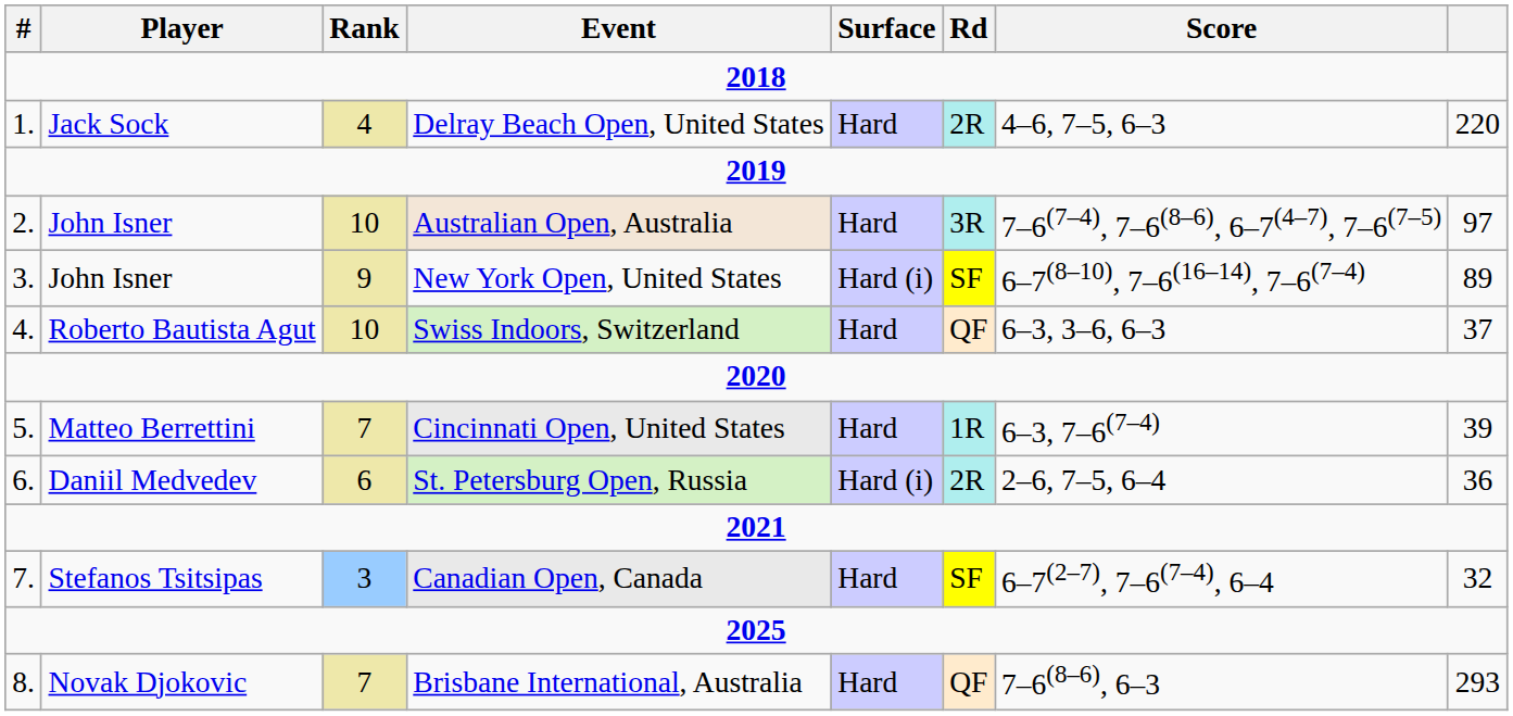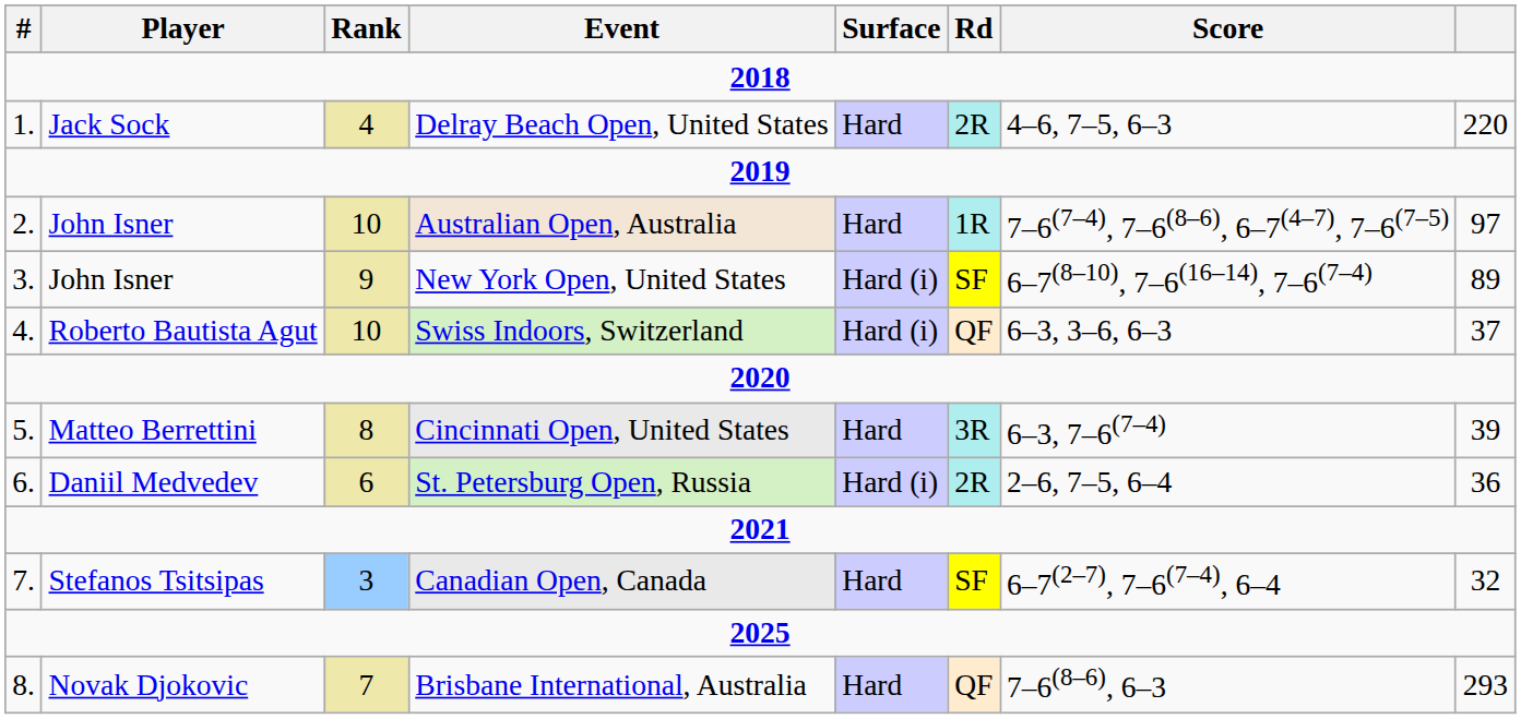 <table class="wikitable sortable">
 <tr>
 <th>#</th>
 <th>Player</th>
 <th>Rank</th>
 <th>Event</th>
 <th>Surface</th>
 <th>Rd</th>
 <th class="unsortable">Score</th>
 <th></th>
 </tr>
 <tr>
 <td colspan="8" style="text-align:center"><strong><a href='#'>2018</a></strong></td>
 </tr>
 <tr>
 <td>1.</td>
 <td> <a href='#'>Jack Sock</a></td>
 <td align=center bgcolor=eee8aa>4</td>
 <td><a href='#'>Delray Beach Open</a>, United States</td>
 <td bgcolor=ccccff>Hard</td>
 <td bgcolor=afeeee>2R</td>
 <td>4–6, 7–5, 6–3</td>
 <td align=center>220</td>
 </tr>
 <tr>
 <td colspan="8" style="text-align:center"><strong><a href='#'>2019</a></strong></td>
 </tr>
 <tr>
 <td>2.</td>
 <td> <a href='#'>John Isner</a></td>
 <td align=center bgcolor=eee8aa>10</td>
 <td bgcolor=f3e6d7><a href='#'>Australian Open</a>, Australia</td>
 <td bgcolor=ccccff>Hard</td>
-<td bgcolor=afeeee>3R</td>
+<td bgcolor=afeeee>1R</td>
 <td>7–6<sup>(7–4)</sup>, 7–6<sup>(8–6)</sup>, 6–7<sup>(4–7)</sup>, 7–6<sup>(7–5)</sup></td>
 <td align=center>97</td>
 </tr>
 <tr>
 <td>3.</td>
 <td> John Isner</td>
 <td align=center bgcolor=eee8aa>9</td>
 <td><a href='#'>New York Open</a>, United States</td>
 <td bgcolor=ccccff>Hard (i)</td>
 <td bgcolor=yellow>SF</td>
 <td>6–7<sup>(8–10)</sup>, 7–6<sup>(16–14)</sup>, 7–6<sup>(7–4)</sup></td>
 <td align=center>89</td>
 </tr>
 <tr>
 <td>4.</td>
 <td> <a href='#'>Roberto Bautista Agut</a></td>
 <td align=center bgcolor=eee8aa>10</td>
 <td bgcolor=d4f1c5><a href='#'>Swiss Indoors</a>, Switzerland</td>
-<td bgcolor=ccccff>Hard</td>
+<td bgcolor=ccccff>Hard (i)</td>
 <td bgcolor=ffebcd>QF</td>
 <td>6–3, 3–6, 6–3</td>
 <td align=center>37</td>
 </tr>
 <tr>
 <td colspan="8" style="text-align:center"><strong><a href='#'>2020</a></strong></td>
 </tr>
 <tr>
 <td>5.</td>
 <td> <a href='#'>Matteo Berrettini</a></td>
-<td align=center bgcolor=eee8aa>7</td>
+<td align=center bgcolor=eee8aa>8</td>
 <td bgcolor=e9e9e9><a href='#'>Cincinnati Open</a>, United States</td>
 <td bgcolor=ccccff>Hard</td>
-<td bgcolor=afeeee>1R</td>
+<td bgcolor=afeeee>3R</td>
 <td>6–3, 7–6<sup>(7–4)</sup></td>
 <td align=center>39</td>
 </tr>
 <tr>
 <td>6.</td>
 <td> <a href='#'>Daniil Medvedev</a></td>
 <td align=center bgcolor=eee8aa>6</td>
 <td bgcolor=d4f1c5><a href='#'>St. Petersburg Open</a>, Russia</td>
 <td bgcolor=ccccff>Hard (i)</td>
 <td bgcolor=afeeee>2R</td>
 <td>2–6, 7–5, 6–4</td>
 <td align=center>36</td>
 </tr>
 <tr>
 <td colspan="8" style="text-align:center"><strong><a href='#'>2021</a></strong></td>
 </tr>
 <tr>
 <td>7.</td>
 <td> <a href='#'>Stefanos Tsitsipas</a></td>
 <td align=center bgcolor=99ccff>3</td>
 <td bgcolor=e9e9e9><a href='#'>Canadian Open</a>, Canada</td>
 <td bgcolor=ccccff>Hard</td>
 <td bgcolor=yellow>SF</td>
 <td>6–7<sup>(2–7)</sup>, 7–6<sup>(7–4)</sup>, 6–4</td>
 <td align=center>32</td>
 </tr>
 <tr>
 <td colspan="8" style="text-align:center"><strong><a href='#'>2025</a></strong></td>
 </tr>
 <tr>
 <td>8.</td>
 <td> <a href='#'>Novak Djokovic</a></td>
 <td align=center bgcolor=eee8aa>7</td>
 <td><a href='#'>Brisbane International</a>, Australia</td>
 <td bgcolor=ccccff>Hard</td>
 <td bgcolor=ffebcd>QF</td>
 <td>7–6<sup>(8–6)</sup>, 6–3</td>
 <td align=center>293</td>
 </tr>
 </table>
